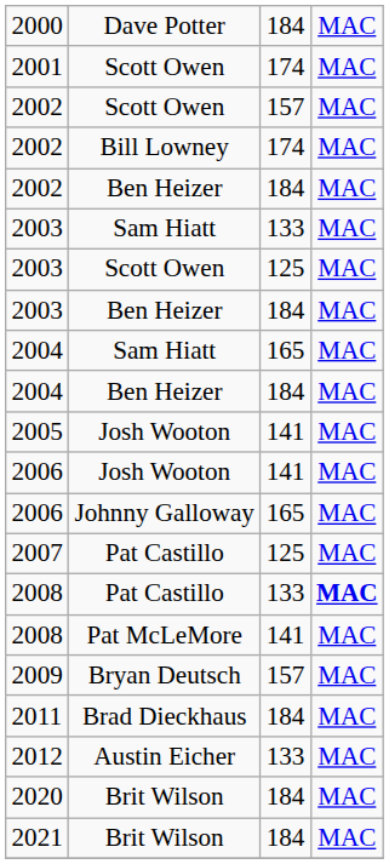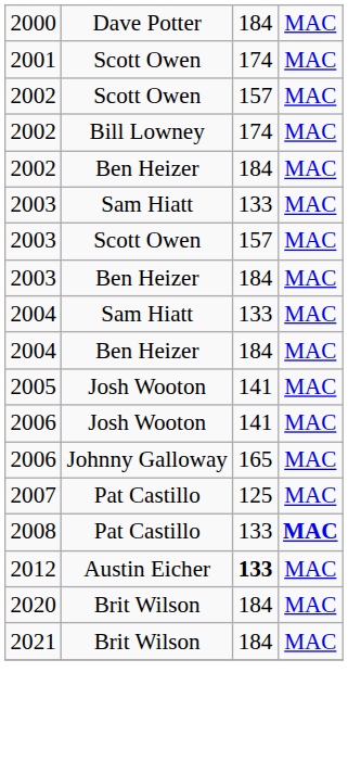 <table class="wikitable">
 <tr>
 <td>2000</td>
 <td style="text-align: center;">Dave Potter</td>
 <td style="text-align: center;">184</td>
 <td style="text-align: center;"><a href='#'>MAC</a></td>
 </tr>
 <tr>
 <td>2001</td>
 <td style="text-align: center;">Scott Owen</td>
 <td style="text-align: center;">174</td>
 <td style="text-align: center;"><a href='#'>MAC</a></td>
 </tr>
 <tr>
 <td>2002</td>
 <td style="text-align: center;">Scott Owen</td>
 <td style="text-align: center;">157</td>
 <td style="text-align: center;"><a href='#'>MAC</a></td>
 </tr>
 <tr>
 <td>2002</td>
 <td style="text-align: center;">Bill Lowney</td>
 <td style="text-align: center;">174</td>
 <td style="text-align: center;"><a href='#'>MAC</a></td>
 </tr>
 <tr>
 <td>2002</td>
 <td style="text-align: center;">Ben Heizer</td>
 <td style="text-align: center;">184</td>
 <td style="text-align: center;"><a href='#'>MAC</a></td>
 </tr>
 <tr>
 <td>2003</td>
 <td style="text-align: center;">Sam Hiatt</td>
 <td style="text-align: center;">133</td>
 <td style="text-align: center;"><a href='#'>MAC</a></td>
 </tr>
 <tr>
 <td>2003</td>
 <td style="text-align: center;">Scott Owen</td>
-<td style="text-align: center;">125</td>
+<td style="text-align: center;">157</td>
 <td style="text-align: center;"><a href='#'>MAC</a></td>
 </tr>
 <tr>
 <td>2003</td>
 <td style="text-align: center;">Ben Heizer</td>
 <td style="text-align: center;">184</td>
 <td style="text-align: center;"><a href='#'>MAC</a></td>
 </tr>
 <tr>
 <td>2004</td>
 <td style="text-align: center;">Sam Hiatt</td>
-<td style="text-align: center;">165</td>
+<td style="text-align: center;">133</td>
 <td style="text-align: center;"><a href='#'>MAC</a></td>
 </tr>
 <tr>
 <td>2004</td>
 <td style="text-align: center;">Ben Heizer</td>
 <td style="text-align: center;">184</td>
 <td style="text-align: center;"><a href='#'>MAC</a></td>
 </tr>
 <tr>
 <td>2005</td>
 <td style="text-align: center;">Josh Wooton</td>
 <td style="text-align: center;">141</td>
 <td style="text-align: center;"><a href='#'>MAC</a></td>
 </tr>
 <tr>
 <td>2006</td>
 <td style="text-align: center;">Josh Wooton</td>
 <td style="text-align: center;">141</td>
 <td style="text-align: center;"><a href='#'>MAC</a></td>
 </tr>
 <tr>
 <td>2006</td>
 <td style="text-align: center;">Johnny Galloway</td>
 <td style="text-align: center;">165</td>
 <td style="text-align: center;"><a href='#'>MAC</a></td>
 </tr>
 <tr>
 <td>2007</td>
 <td style="text-align: center;">Pat Castillo</td>
 <td style="text-align: center;">125</td>
 <td style="text-align: center;"><a href='#'>MAC</a></td>
 </tr>
 <tr>
 <td>2008</td>
 <td style="text-align: center;">Pat Castillo</td>
 <td style="text-align: center;">133</td>
 <td style="text-align: center;"><strong><a href='#'>MAC</a></strong></td>
 </tr>
 <tr>
-<td>2008</td>
-<td style="text-align: center;">Pat McLeMore</td>
-<td style="text-align: center;">141</td>
-<td style="text-align: center;"><a href='#'>MAC</a></td>
-</tr>
-<tr>
-<td>2009</td>
-<td style="text-align: center;">Bryan Deutsch</td>
-<td style="text-align: center;">157</td>
-<td style="text-align: center;"><a href='#'>MAC</a></td>
-</tr>
-<tr>
-<td>2011</td>
-<td style="text-align: center;">Brad Dieckhaus</td>
-<td style="text-align: center;">184</td>
-<td style="text-align: center;"><a href='#'>MAC</a></td>
-</tr>
-<tr>
 <td>2012</td>
 <td style="text-align: center;">Austin Eicher</td>
-<td style="text-align: center;">133</td>
+<td style="text-align: center;"><strong>133</strong></td>
 <td style="text-align: center;"><a href='#'>MAC</a></td>
 </tr>
 <tr>
 <td>2020</td>
 <td style="text-align: center;">Brit Wilson</td>
 <td style="text-align: center;">184</td>
 <td style="text-align: center;"><a href='#'>MAC</a></td>
 </tr>
 <tr>
 <td>2021</td>
 <td style="text-align: center;">Brit Wilson</td>
 <td style="text-align: center;">184</td>
 <td style="text-align: center;"><a href='#'>MAC</a></td>
 </tr>
 <tr>
 </tr>
 </table>
